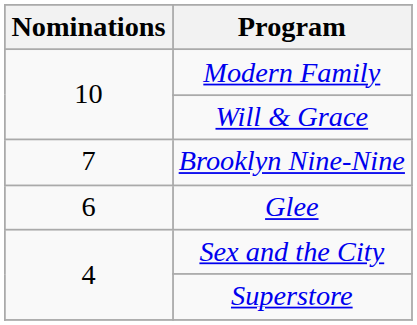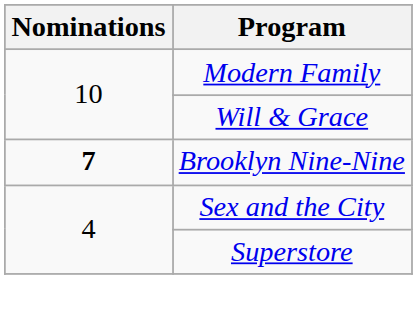 <table class="wikitable" style="text-align:center;">
 <tr>
 <th scope="col" width="3">Nominations</th>
 <th scope="col">Program</th>
 </tr>
 <tr>
 <td rowspan=2>10</td>
 <td><em><a href='#'>Modern Family</a></em></td>
 </tr>
 <tr>
 <td><em><a href='#'>Will & Grace</a></em></td>
 </tr>
 <tr>
-<td>7</td>
+<td><strong>7</strong></td>
 <td><em><a href='#'>Brooklyn Nine-Nine</a></em></td>
-</tr>
-<tr>
-<td>6</td>
-<td><em><a href='#'>Glee</a></em></td>
 </tr>
 <tr>
 <td rowspan=2>4</td>
 <td><em><a href='#'>Sex and the City</a></em></td>
 </tr>
 <tr>
 <td><em><a href='#'>Superstore</a></em></td>
 </tr>
 </table>
